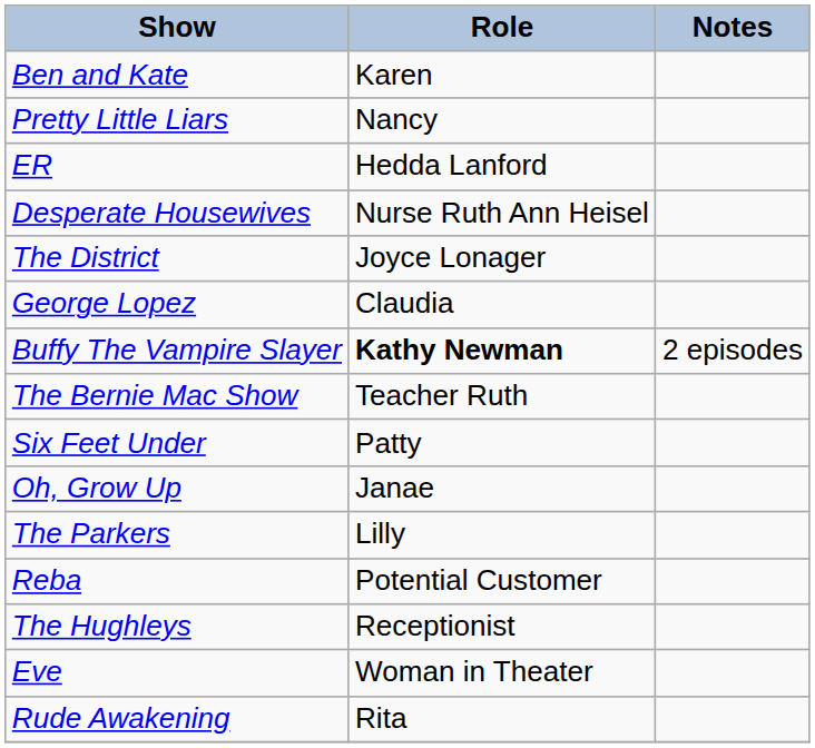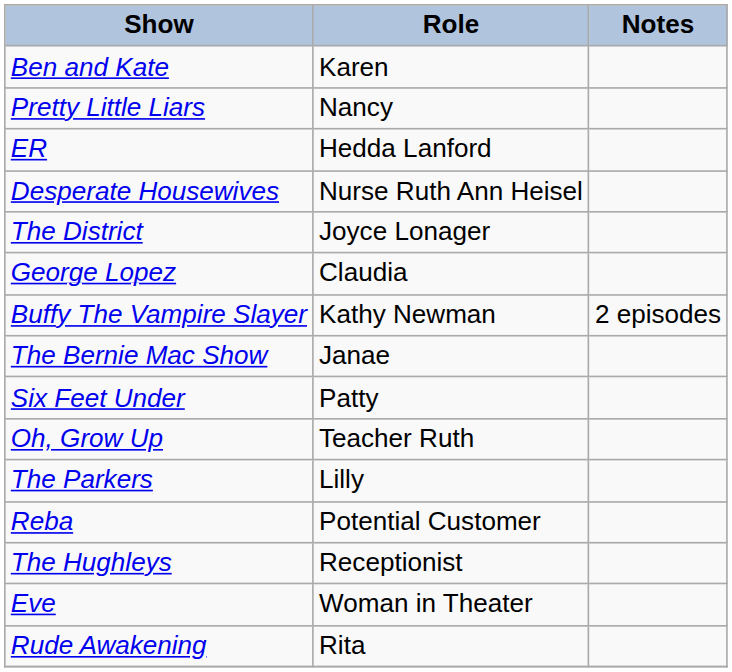 <table class="wikitable">
 <tr>
 <th style="background:#B0C4DE;">Show</th>
 <th style="background:#B0C4DE;">Role</th>
 <th style="background:#B0C4DE;">Notes</th>
 </tr>
 <tr>
 <td><em><a href='#'>Ben and Kate</a></em></td>
 <td>Karen</td>
 <td></td>
 </tr>
 <tr>
 <td><em><a href='#'>Pretty Little Liars</a></em></td>
 <td>Nancy</td>
 <td></td>
 </tr>
 <tr>
 <td><em><a href='#'>ER</a></em></td>
 <td>Hedda Lanford</td>
 <td></td>
 </tr>
 <tr>
 <td><em><a href='#'>Desperate Housewives</a></em></td>
 <td>Nurse Ruth Ann Heisel</td>
 <td></td>
 </tr>
 <tr>
 <td><em><a href='#'>The District</a></em></td>
 <td>Joyce Lonager</td>
 <td></td>
 </tr>
 <tr>
 <td><em><a href='#'>George Lopez</a></em></td>
 <td>Claudia</td>
 <td></td>
 </tr>
 <tr>
 <td><em><a href='#'>Buffy The Vampire Slayer</a></em></td>
-<td><strong>Kathy Newman</strong></td>
+<td>Kathy Newman</td>
 <td>2 episodes</td>
 </tr>
 <tr>
 <td><em><a href='#'>The Bernie Mac Show</a></em></td>
-<td>Teacher Ruth</td>
+<td>Janae</td>
 <td></td>
 </tr>
 <tr>
 <td><em><a href='#'>Six Feet Under</a></em></td>
 <td>Patty</td>
 <td></td>
 </tr>
 <tr>
 <td><em><a href='#'>Oh, Grow Up</a></em></td>
-<td>Janae</td>
+<td>Teacher Ruth</td>
 <td></td>
 </tr>
 <tr>
 <td><em><a href='#'>The Parkers</a></em></td>
 <td>Lilly</td>
 <td></td>
 </tr>
 <tr>
 <td><em><a href='#'>Reba</a></em></td>
 <td>Potential Customer</td>
 <td></td>
 </tr>
 <tr>
 <td><em><a href='#'>The Hughleys</a></em></td>
 <td>Receptionist</td>
 <td></td>
 </tr>
 <tr>
 <td><em><a href='#'>Eve</a></em></td>
 <td>Woman in Theater</td>
 <td></td>
 </tr>
 <tr>
 <td><em><a href='#'>Rude Awakening</a></em></td>
 <td>Rita</td>
 <td></td>
 </tr>
 <tr>
 </tr>
 </table>
